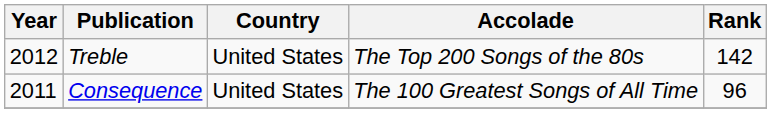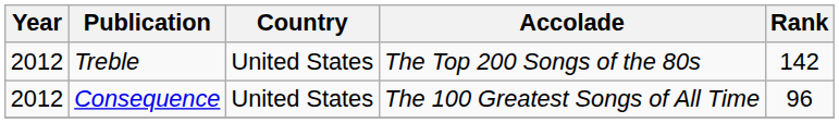 <table class="wikitable">
 <tr>
 <th>Year</th>
 <th>Publication</th>
 <th>Country</th>
 <th>Accolade</th>
 <th>Rank</th>
 </tr>
 <tr>
 <td>2012</td>
 <td><em>Treble</em></td>
 <td>United States</td>
 <td><em>The Top 200 Songs of the 80s</em></td>
 <td style="text-align:center;">142</td>
 </tr>
 <tr>
-<td>2011</td>
+<td>2012</td>
 <td><em><a href='#'>Consequence</a></em></td>
 <td>United States</td>
 <td><em>The 100 Greatest Songs of All Time</em></td>
 <td style="text-align:center;">96</td>
 </tr>
 <tr>
 </tr>
 </table>
